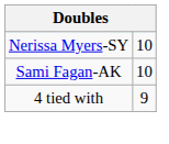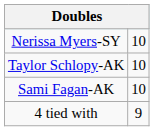 <table class="wikitable" style="font-size:95%; text-align:center;">
 <tr style="background:lightblue;">
 <th colspan=2>Doubles</th>
 </tr>
 <tr>
 <td><a href='#'>Nerissa Myers</a>-SY</td>
+<td>10</td>
+</tr>
+<tr>
+<td><a href='#'>Taylor Schlopy</a>-AK</td>
 <td>10</td>
 </tr>
 <tr>
 <td><a href='#'>Sami Fagan</a>-AK</td>
 <td>10</td>
 </tr>
 <tr>
 <td>4 tied with</td>
 <td>9</td>
 </tr>
 </table>
